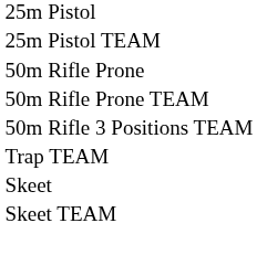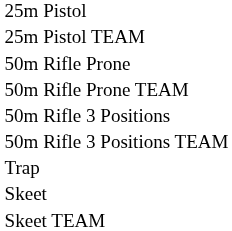 <table>
 <tr>
 <td>25m Pistol</td>
 <td></td>
 <td></td>
 <td></td>
 </tr>
 <tr>
 <td>25m Pistol TEAM</td>
 <td></td>
 <td></td>
 <td></td>
 </tr>
 <tr>
 <td>50m Rifle Prone</td>
 <td></td>
 <td></td>
 <td></td>
 </tr>
 <tr>
 <td>50m Rifle Prone TEAM</td>
 <td></td>
 <td></td>
 <td></td>
 </tr>
 <tr>
+<td>50m Rifle 3 Positions</td>
+<td></td>
+<td></td>
+<td></td>
+</tr>
+<tr>
 <td>50m Rifle 3 Positions TEAM</td>
 <td></td>
 <td></td>
 <td></td>
 </tr>
 <tr>
-<td>Trap TEAM</td>
+<td>Trap</td>
 <td></td>
 <td></td>
 <td></td>
 </tr>
 <tr>
 <td>Skeet</td>
 <td></td>
 <td></td>
 <td></td>
 </tr>
 <tr>
 <td>Skeet TEAM</td>
 <td></td>
 <td></td>
 <td></td>
 </tr>
 </table>
